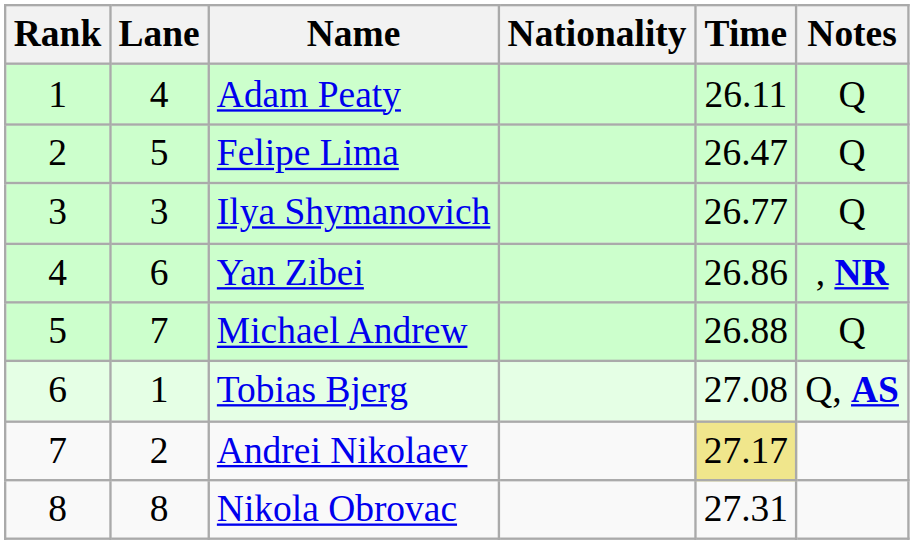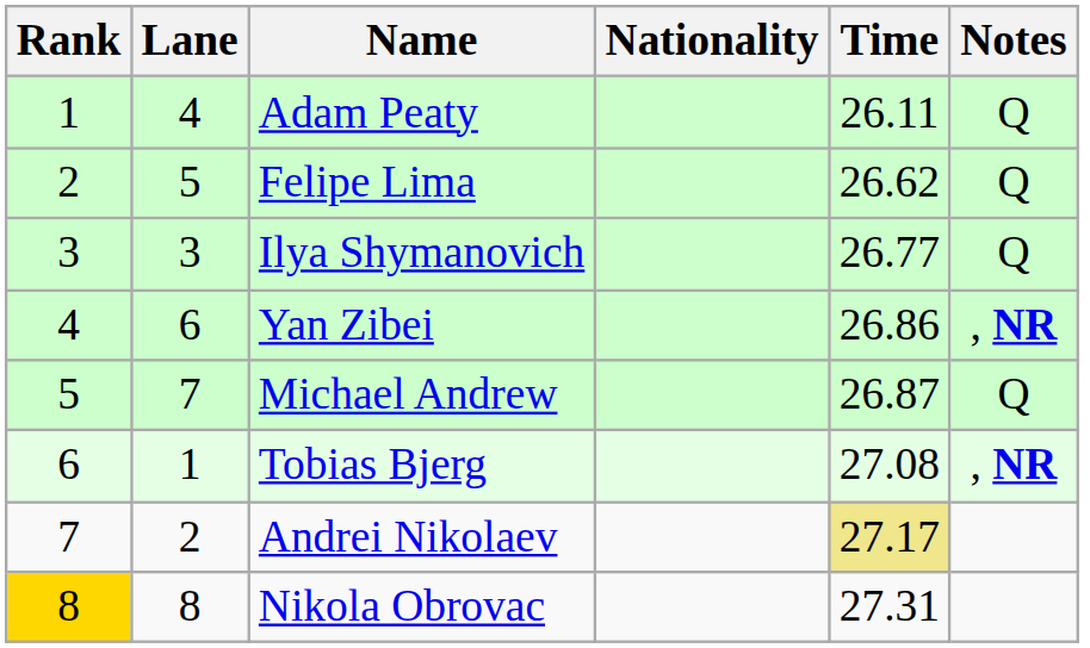 <table class="wikitable sortable" style="text-align:center">
 <tr>
 <th>Rank</th>
 <th>Lane</th>
 <th>Name</th>
 <th>Nationality</th>
 <th>Time</th>
 <th>Notes</th>
 </tr>
 <tr bgcolor=ccffcc>
 <td>1</td>
 <td>4</td>
 <td align=left><a href='#'>Adam Peaty</a></td>
 <td align=left></td>
 <td>26.11</td>
 <td>Q</td>
 </tr>
 <tr bgcolor=ccffcc>
 <td>2</td>
 <td>5</td>
 <td align=left><a href='#'>Felipe Lima</a></td>
 <td align=left></td>
-<td>26.47</td>
+<td>26.62</td>
 <td>Q</td>
 </tr>
 <tr bgcolor=ccffcc>
 <td>3</td>
 <td>3</td>
 <td align=left><a href='#'>Ilya Shymanovich</a></td>
 <td align=left></td>
 <td>26.77</td>
 <td>Q</td>
 </tr>
 <tr bgcolor=ccffcc>
 <td>4</td>
 <td>6</td>
 <td align=left><a href='#'>Yan Zibei</a></td>
 <td align=left></td>
 <td>26.86</td>
 <td>, <strong><a href='#'>NR</a></strong></td>
 </tr>
 <tr bgcolor=ccffcc>
 <td>5</td>
 <td>7</td>
 <td align=left><a href='#'>Michael Andrew</a></td>
 <td align=left></td>
-<td>26.88</td>
+<td>26.87</td>
 <td>Q</td>
 </tr>
 <tr bgcolor=e5ffe5>
 <td>6</td>
 <td>1</td>
 <td align=left><a href='#'>Tobias Bjerg</a></td>
 <td align=left></td>
 <td>27.08</td>
-<td>Q, <strong><a href='#'>AS</a></strong></td>
+<td>, <strong><a href='#'>NR</a></strong></td>
 </tr>
 <tr>
 <td>7</td>
 <td>2</td>
 <td align=left><a href='#'>Andrei Nikolaev</a></td>
 <td align=left></td>
 <td style="background: khaki;">27.17</td>
 <td></td>
 </tr>
 <tr>
-<td>8</td>
+<td style="background: gold;">8</td>
 <td>8</td>
 <td align=left><a href='#'>Nikola Obrovac</a></td>
 <td align=left></td>
 <td>27.31</td>
 <td></td>
 </tr>
 </table>
